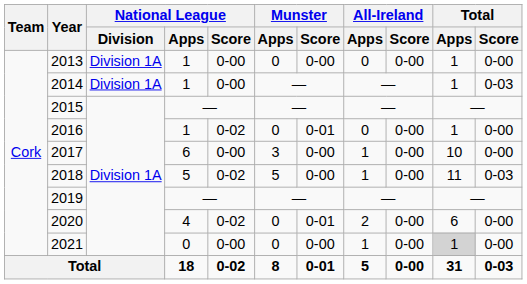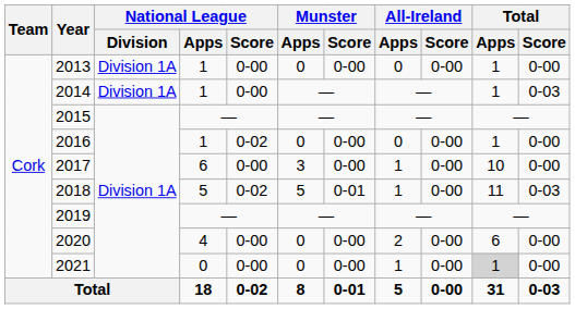 <table class="wikitable" style="text-align:center">
 <tr>
 <th rowspan="2">Team</th>
 <th rowspan="2">Year</th>
 <th colspan="3"><a href='#'>National League</a></th>
 <th colspan="2"><a href='#'>Munster</a></th>
 <th colspan="2"><a href='#'>All-Ireland</a></th>
 <th colspan="2">Total</th>
 </tr>
 <tr>
 <th>Division</th>
 <th>Apps</th>
 <th>Score</th>
 <th>Apps</th>
 <th>Score</th>
 <th>Apps</th>
 <th>Score</th>
 <th>Apps</th>
 <th>Score</th>
 </tr>
 <tr>
 <td rowspan="9"><a href='#'>Cork</a></td>
 <td>2013</td>
 <td rowspan="1"><a href='#'>Division 1A</a></td>
 <td>1</td>
 <td>0-00</td>
 <td>0</td>
 <td>0-00</td>
 <td>0</td>
 <td>0-00</td>
 <td>1</td>
 <td>0-00</td>
 </tr>
 <tr>
 <td>2014</td>
 <td rowspan="1"><a href='#'>Division 1A</a></td>
 <td>1</td>
 <td>0-00</td>
 <td colspan=2>—</td>
 <td colspan=2>—</td>
 <td>1</td>
 <td>0-03</td>
 </tr>
 <tr>
 <td>2015</td>
 <td rowspan="7"><a href='#'>Division 1A</a></td>
 <td colspan=2>—</td>
 <td colspan=2>—</td>
 <td colspan=2>—</td>
 <td colspan=2>—</td>
 </tr>
 <tr>
 <td>2016</td>
 <td>1</td>
 <td>0-02</td>
 <td>0</td>
-<td>0-01</td>
+<td>0-00</td>
 <td>0</td>
 <td>0-00</td>
 <td>1</td>
 <td>0-00</td>
 </tr>
 <tr>
 <td>2017</td>
 <td>6</td>
 <td>0-00</td>
 <td>3</td>
 <td>0-00</td>
 <td>1</td>
 <td>0-00</td>
 <td>10</td>
 <td>0-00</td>
 </tr>
 <tr>
 <td>2018</td>
 <td>5</td>
 <td>0-02</td>
 <td>5</td>
-<td>0-00</td>
+<td>0-01</td>
 <td>1</td>
 <td>0-00</td>
 <td>11</td>
 <td>0-03</td>
 </tr>
 <tr>
 <td>2019</td>
 <td colspan=2>—</td>
 <td colspan=2>—</td>
 <td colspan=2>—</td>
 <td colspan=2>—</td>
 </tr>
 <tr>
 <td>2020</td>
 <td>4</td>
-<td>0-02</td>
+<td>0-00</td>
 <td>0</td>
-<td>0-01</td>
+<td>0-00</td>
 <td>2</td>
 <td>0-00</td>
 <td>6</td>
 <td>0-00</td>
 </tr>
 <tr>
 <td>2021</td>
 <td>0</td>
 <td>0-00</td>
 <td>0</td>
 <td>0-00</td>
 <td>1</td>
 <td>0-00</td>
 <td style="background: lightgrey;">1</td>
 <td>0-00</td>
 </tr>
 <tr>
 <th colspan="3">Total</th>
 <td><strong>18</strong></td>
 <td><strong>0-02</strong></td>
 <td><strong>8</strong></td>
 <td><strong>0-01</strong></td>
 <td><strong>5</strong></td>
 <td><strong>0-00</strong></td>
 <td><strong>31</strong></td>
 <td><strong>0-03</strong></td>
 </tr>
 </table>
